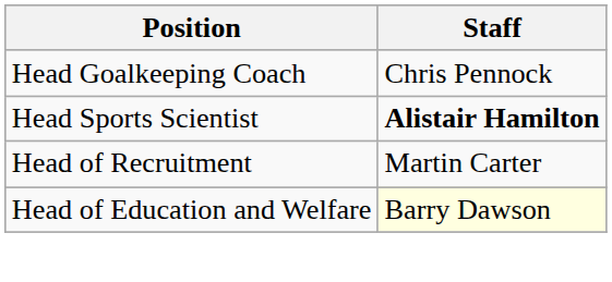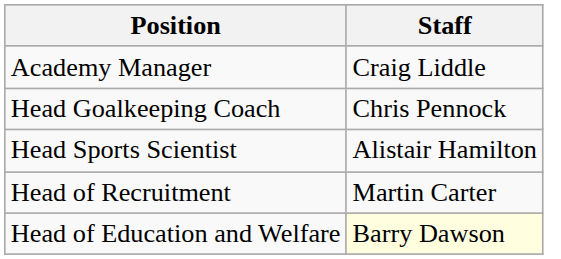 <table class="wikitable">
 <tr>
 <th>Position</th>
 <th>Staff</th>
+</tr>
+<tr>
+<td>Academy Manager</td>
+<td>Craig Liddle</td>
 </tr>
 <tr>
 <td>Head Goalkeeping Coach</td>
 <td>Chris Pennock</td>
 </tr>
 <tr>
 <td>Head Sports Scientist</td>
-<td><strong>Alistair Hamilton</strong></td>
+<td>Alistair Hamilton</td>
 </tr>
 <tr>
 <td>Head of Recruitment</td>
 <td>Martin Carter</td>
 </tr>
 <tr>
 <td>Head of Education and Welfare</td>
 <td style="background: lightyellow;">Barry Dawson</td>
 </tr>
 </table>
